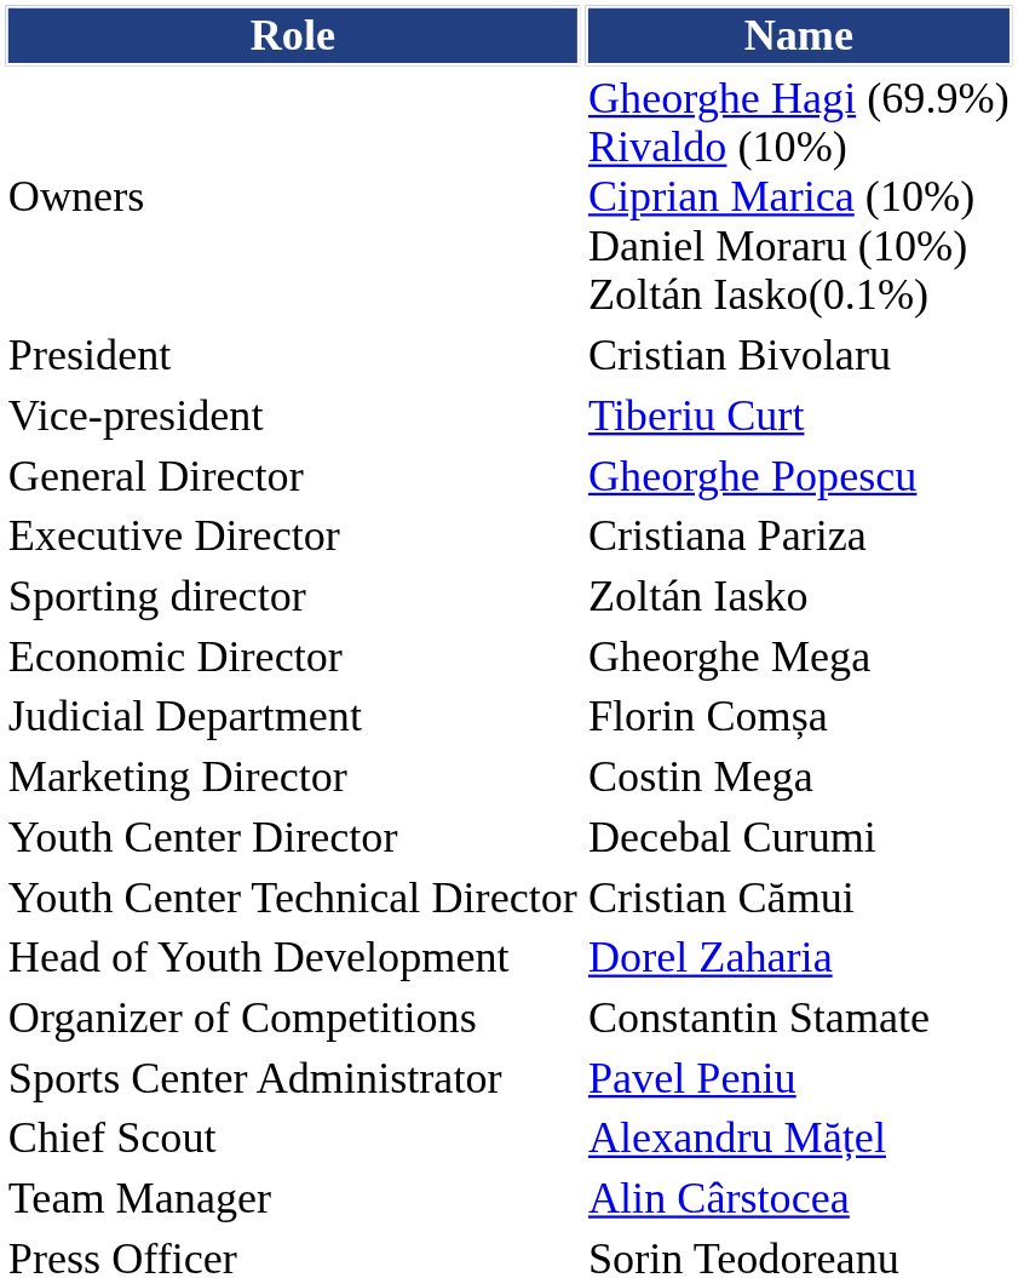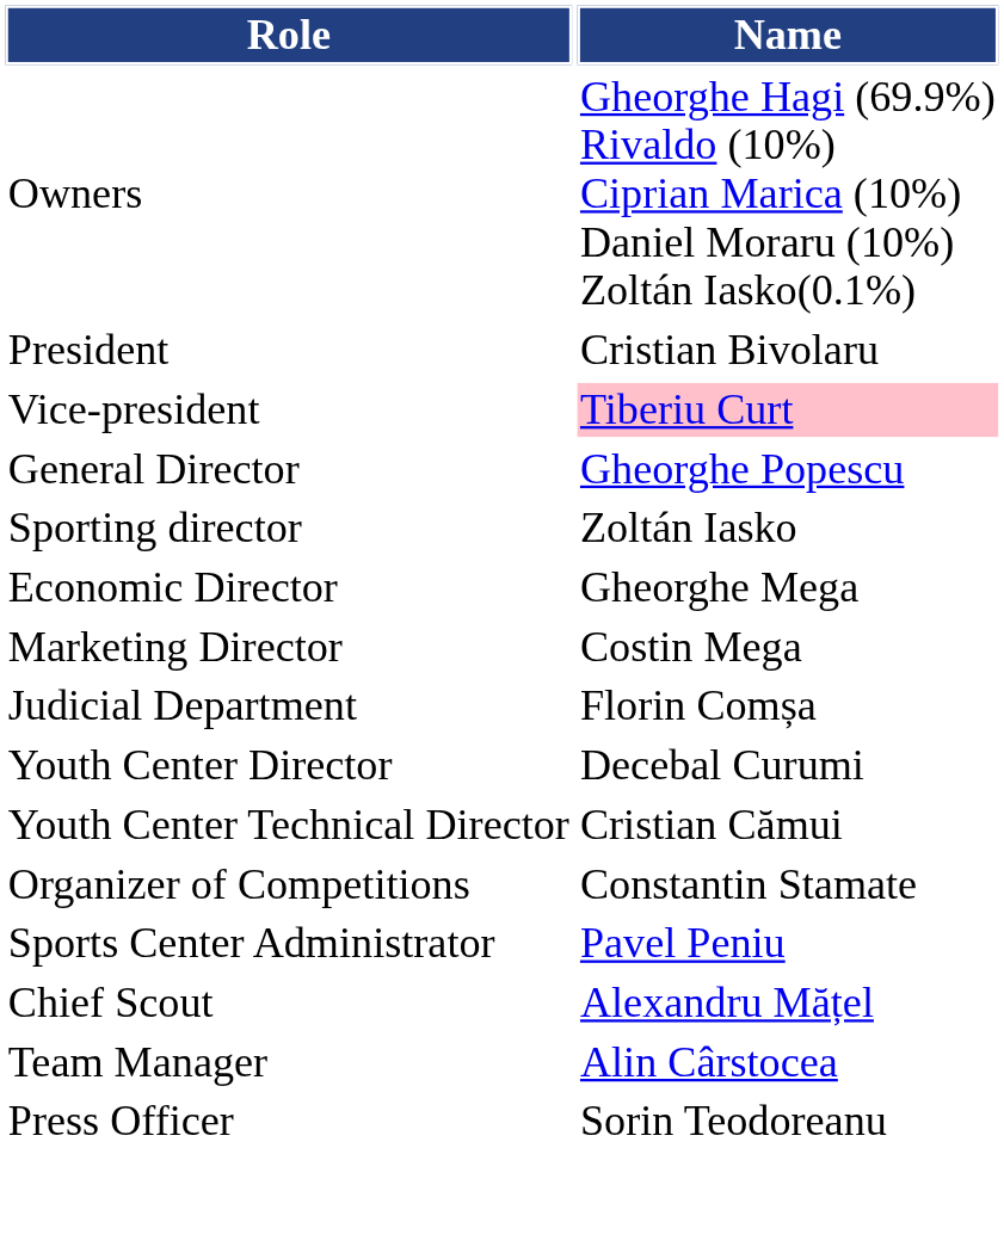 <table class="toccolours">
 <tr>
 <th style="background:#224081;color:#FFFFFF;border:1px solid #FFFFFF">Role</th>
 <th style="background:#224081;color:#FFFFFF;border:1px solid #FFFFFF">Name</th>
 </tr>
 <tr>
 <td>Owners</td>
 <td> <a href='#'>Gheorghe Hagi</a> (69.9%) <br>  <a href='#'>Rivaldo</a> (10%) <br>  <a href='#'>Ciprian Marica</a> (10%) <br>  Daniel Moraru (10%) <br>  Zoltán Iasko(0.1%)</td>
 </tr>
 <tr>
 <td>President</td>
 <td> Cristian Bivolaru</td>
 </tr>
 <tr>
 <td>Vice-president</td>
-<td> <a href='#'>Tiberiu Curt</a></td>
+<td style="background: pink;"> <a href='#'>Tiberiu Curt</a></td>
 </tr>
 <tr>
 <td>General Director</td>
 <td> <a href='#'>Gheorghe Popescu</a></td>
-</tr>
-<tr>
-<td>Executive Director</td>
-<td> Cristiana Pariza</td>
 </tr>
 <tr>
 <td>Sporting director</td>
 <td> Zoltán Iasko</td>
 </tr>
 <tr>
 <td>Economic Director</td>
 <td> Gheorghe Mega</td>
 </tr>
 <tr>
+<td>Marketing Director</td>
+<td> Costin Mega</td>
+</tr>
+<tr>
 <td>Judicial Department</td>
 <td> Florin Comșa</td>
-</tr>
-<tr>
-<td>Marketing Director</td>
-<td> Costin Mega</td>
 </tr>
 <tr>
 <td>Youth Center Director</td>
 <td> Decebal Curumi</td>
 </tr>
 <tr>
 <td>Youth Center Technical Director</td>
 <td> Cristian Cămui</td>
-</tr>
-<tr>
-<td>Head of Youth Development</td>
-<td> <a href='#'>Dorel Zaharia</a></td>
 </tr>
 <tr>
 <td>Organizer of Competitions</td>
 <td> Constantin Stamate</td>
 </tr>
 <tr>
 <td>Sports Center Administrator</td>
 <td> <a href='#'>Pavel Peniu</a></td>
 </tr>
 <tr>
 <td>Chief Scout</td>
 <td> <a href='#'>Alexandru Mățel</a></td>
 </tr>
 <tr>
 <td>Team Manager</td>
 <td> <a href='#'>Alin Cârstocea</a></td>
 </tr>
 <tr>
 <td>Press Officer</td>
 <td> Sorin Teodoreanu</td>
 </tr>
 </table>
